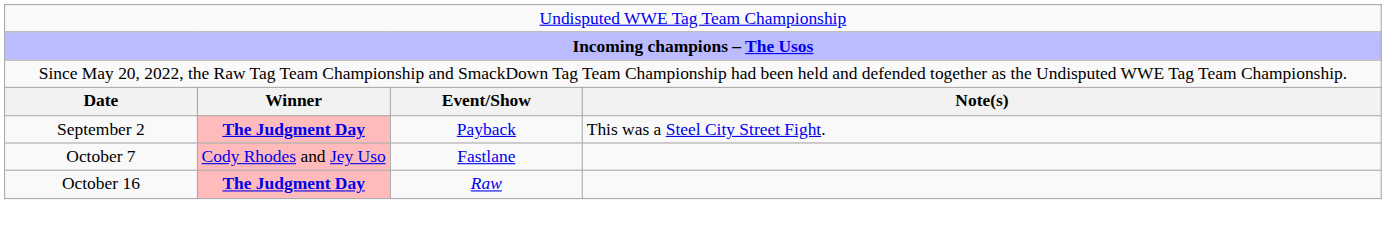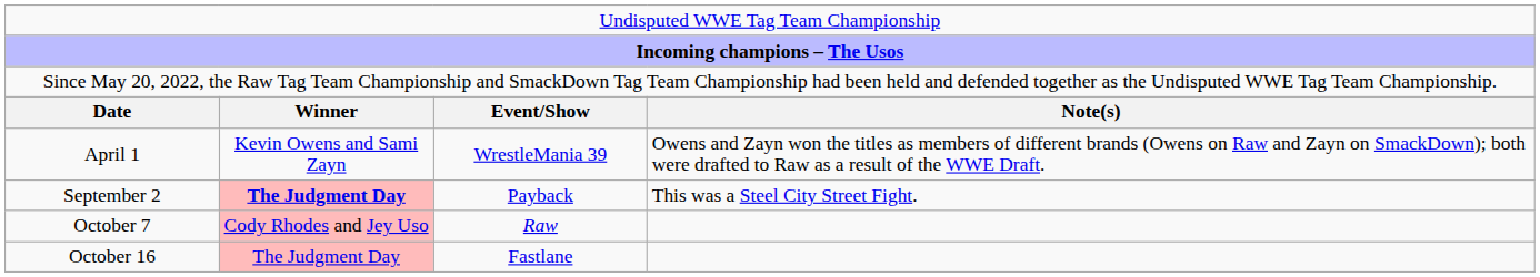 <table class="wikitable" style="text-align:center; width:100%;">
 <tr>
 <td colspan="4" style="text-align: center;"><a href='#'>Undisputed WWE Tag Team Championship</a><br></td>
 </tr>
 <tr style="background:#BBF;">
 <td colspan="4" style="text-align: center;"><strong>Incoming champions – <a href='#'>The Usos</a> </strong></td>
 </tr>
 <tr>
 <td colspan=4>Since May 20, 2022, the Raw Tag Team Championship and SmackDown Tag Team Championship had been held and defended together as the Undisputed WWE Tag Team Championship.</td>
 </tr>
 <tr>
 <th width=14%>Date</th>
 <th width=14%>Winner</th>
 <th width=14%>Event/Show</th>
 <th width=58%>Note(s)</th>
 </tr>
 <tr>
+<td>April 1</td>
+<td><a href='#'>Kevin Owens and Sami Zayn</a></td>
+<td><a href='#'>WrestleMania 39</a><br></td>
+<td align=left>Owens and Zayn won the titles as members of different brands (Owens on <a href='#'>Raw</a> and Zayn on <a href='#'>SmackDown</a>); both were drafted to Raw as a result of the <a href='#'>WWE Draft</a>.</td>
+</tr>
+<tr>
 <td>September 2</td>
 <td style="background:#FBB;"><strong><a href='#'>The Judgment Day</a><br></strong></td>
 <td><a href='#'>Payback</a></td>
 <td align=left>This was a <a href='#'>Steel City Street Fight</a>.</td>
 </tr>
 <tr>
 <td>October 7</td>
 <td style="background:#FBB;"><a href='#'>Cody Rhodes</a> and <a href='#'>Jey Uso</a></td>
-<td><a href='#'>Fastlane</a></td>
+<td><em><a href='#'>Raw</a></em></td>
 <td></td>
 </tr>
 <tr>
 <td>October 16</td>
-<td style="background:#FBB;"><strong><a href='#'>The Judgment Day</a><br></strong></td>
-<td><em><a href='#'>Raw</a></em></td>
+<td style="background:#FBB;"><a href='#'>The Judgment Day</a><br></td>
+<td><a href='#'>Fastlane</a></td>
 <td></td>
 </tr>
 </table>
